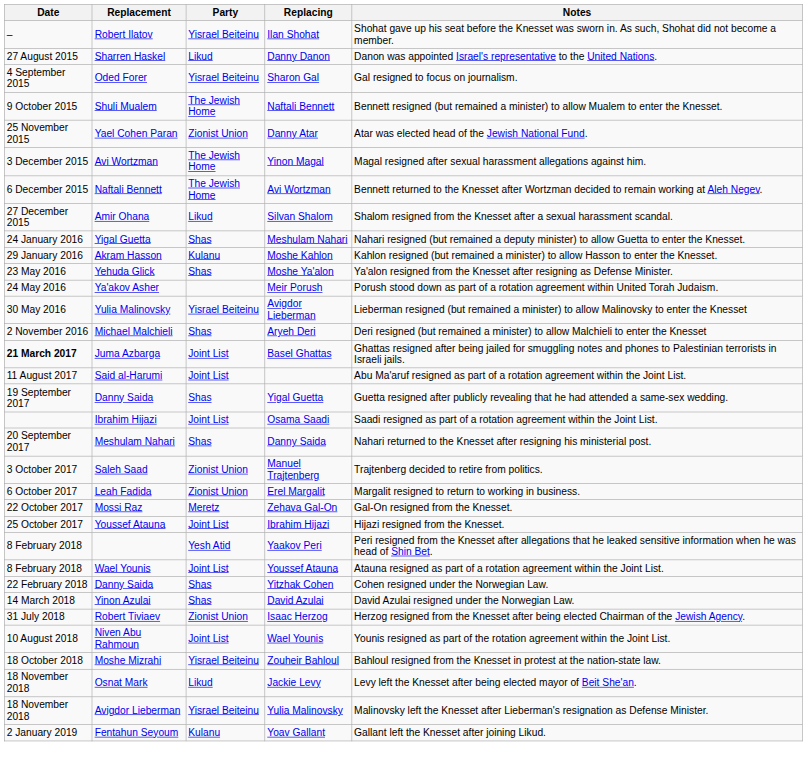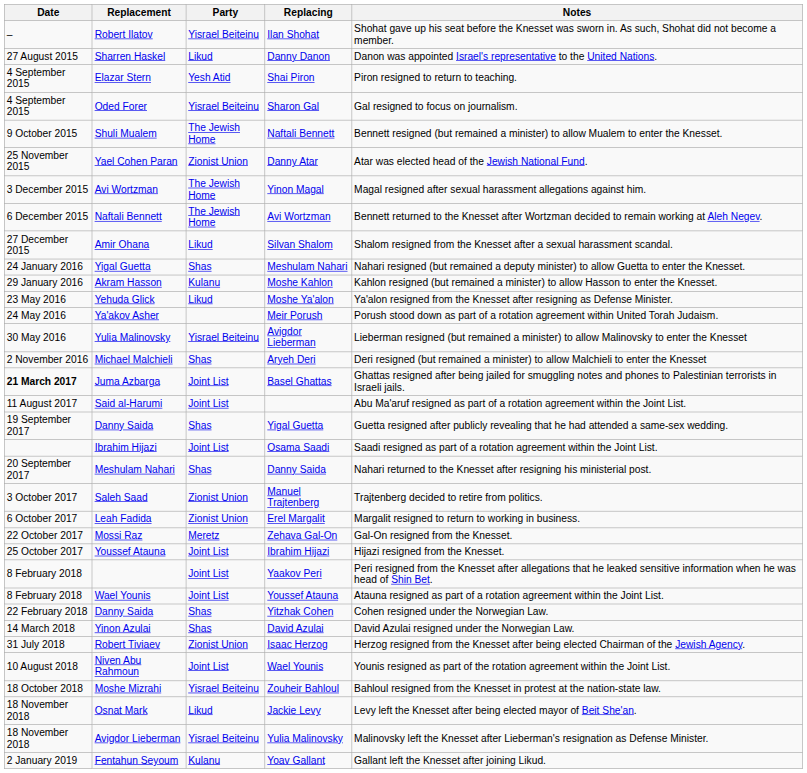 <table class=wikitable>
 <tr>
 <th>Date</th>
 <th>Replacement</th>
 <th>Party</th>
 <th>Replacing</th>
 <th>Notes</th>
 </tr>
 <tr>
 <td align=left>–</td>
 <td><a href='#'>Robert Ilatov</a></td>
 <td><a href='#'>Yisrael Beiteinu</a></td>
 <td><a href='#'>Ilan Shohat</a></td>
 <td>Shohat gave up his seat before the Knesset was sworn in.  As such, Shohat did not become a member.</td>
 </tr>
 <tr>
 <td>27 August 2015</td>
 <td><a href='#'>Sharren Haskel</a></td>
 <td><a href='#'>Likud</a></td>
 <td><a href='#'>Danny Danon</a></td>
 <td>Danon was appointed <a href='#'>Israel's representative</a> to the <a href='#'>United Nations</a>.</td>
+</tr>
+<tr>
+<td>4 September 2015</td>
+<td><a href='#'>Elazar Stern</a></td>
+<td><a href='#'>Yesh Atid</a></td>
+<td><a href='#'>Shai Piron</a></td>
+<td>Piron resigned to return to teaching.</td>
 </tr>
 <tr>
 <td>4 September 2015</td>
 <td><a href='#'>Oded Forer</a></td>
 <td><a href='#'>Yisrael Beiteinu</a></td>
 <td><a href='#'>Sharon Gal</a></td>
 <td>Gal resigned to focus on journalism.</td>
 </tr>
 <tr>
 <td>9 October 2015</td>
 <td><a href='#'>Shuli Mualem</a></td>
 <td><a href='#'>The Jewish Home</a></td>
 <td><a href='#'>Naftali Bennett</a></td>
 <td>Bennett resigned (but remained a minister) to allow Mualem to enter the Knesset.</td>
 </tr>
 <tr>
 <td>25 November 2015</td>
 <td><a href='#'>Yael Cohen Paran</a></td>
 <td><a href='#'>Zionist Union</a></td>
 <td><a href='#'>Danny Atar</a></td>
 <td>Atar was elected head of the <a href='#'>Jewish National Fund</a>.</td>
 </tr>
 <tr>
 <td>3 December 2015</td>
 <td><a href='#'>Avi Wortzman</a></td>
 <td><a href='#'>The Jewish Home</a></td>
 <td><a href='#'>Yinon Magal</a></td>
 <td>Magal resigned after sexual harassment allegations against him.</td>
 </tr>
 <tr>
 <td>6 December 2015</td>
 <td><a href='#'>Naftali Bennett</a></td>
 <td><a href='#'>The Jewish Home</a></td>
 <td><a href='#'>Avi Wortzman</a></td>
 <td>Bennett returned to the Knesset after Wortzman decided to remain working at <a href='#'>Aleh Negev</a>.</td>
 </tr>
 <tr>
 <td>27 December 2015</td>
 <td><a href='#'>Amir Ohana</a></td>
 <td><a href='#'>Likud</a></td>
 <td><a href='#'>Silvan Shalom</a></td>
 <td>Shalom resigned from the Knesset after a sexual harassment scandal.</td>
 </tr>
 <tr>
 <td>24 January 2016</td>
 <td><a href='#'>Yigal Guetta</a></td>
 <td><a href='#'>Shas</a></td>
 <td><a href='#'>Meshulam Nahari</a></td>
 <td>Nahari resigned (but remained a deputy minister) to allow Guetta to enter the Knesset.</td>
 </tr>
 <tr>
 <td>29 January 2016</td>
 <td><a href='#'>Akram Hasson</a></td>
 <td><a href='#'>Kulanu</a></td>
 <td><a href='#'>Moshe Kahlon</a></td>
 <td>Kahlon resigned (but remained a minister) to allow Hasson to enter the Knesset.</td>
 </tr>
 <tr>
 <td>23 May 2016</td>
 <td><a href='#'>Yehuda Glick</a></td>
-<td><a href='#'>Shas</a></td>
+<td><a href='#'>Likud</a></td>
 <td><a href='#'>Moshe Ya'alon</a></td>
 <td>Ya'alon resigned from the Knesset after resigning as Defense Minister.</td>
 </tr>
 <tr>
 <td>24 May 2016</td>
 <td><a href='#'>Ya'akov Asher</a></td>
 <td></td>
 <td><a href='#'>Meir Porush</a></td>
 <td>Porush stood down as part of a rotation agreement within United Torah Judaism.</td>
 </tr>
 <tr>
 <td>30 May 2016</td>
 <td><a href='#'>Yulia Malinovsky</a></td>
 <td><a href='#'>Yisrael Beiteinu</a></td>
 <td><a href='#'>Avigdor Lieberman</a></td>
 <td>Lieberman resigned (but remained a minister) to allow Malinovsky to enter the Knesset</td>
 </tr>
 <tr>
 <td>2 November 2016</td>
 <td><a href='#'>Michael Malchieli</a></td>
 <td><a href='#'>Shas</a></td>
 <td><a href='#'>Aryeh Deri</a></td>
 <td>Deri resigned (but remained a minister) to allow Malchieli to enter the Knesset</td>
 </tr>
 <tr>
 <td><strong>21 March 2017</strong></td>
 <td><a href='#'>Juma Azbarga</a></td>
 <td><a href='#'>Joint List</a></td>
 <td><a href='#'>Basel Ghattas</a></td>
 <td>Ghattas resigned after being jailed for smuggling notes and phones to Palestinian terrorists in Israeli jails.</td>
 </tr>
 <tr>
 <td>11 August 2017</td>
 <td><a href='#'>Said al-Harumi</a></td>
 <td><a href='#'>Joint List</a></td>
 <td></td>
 <td>Abu Ma'aruf resigned as part of a rotation agreement within the Joint List.</td>
 </tr>
 <tr>
 <td>19 September 2017</td>
 <td><a href='#'>Danny Saida</a></td>
 <td><a href='#'>Shas</a></td>
 <td><a href='#'>Yigal Guetta</a></td>
 <td>Guetta resigned after publicly revealing that he had attended a same-sex wedding.</td>
 </tr>
 <tr>
 <td></td>
 <td><a href='#'>Ibrahim Hijazi</a></td>
 <td><a href='#'>Joint List</a></td>
 <td><a href='#'>Osama Saadi</a></td>
 <td>Saadi resigned as part of a rotation agreement within the Joint List.</td>
 </tr>
 <tr>
 <td>20 September 2017</td>
 <td><a href='#'>Meshulam Nahari</a></td>
 <td><a href='#'>Shas</a></td>
 <td><a href='#'>Danny Saida</a></td>
 <td>Nahari returned to the Knesset after resigning his ministerial post.</td>
 </tr>
 <tr>
 <td>3 October 2017</td>
 <td><a href='#'>Saleh Saad</a></td>
 <td><a href='#'>Zionist Union</a></td>
 <td><a href='#'>Manuel Trajtenberg</a></td>
 <td>Trajtenberg decided to retire from politics.</td>
 </tr>
 <tr>
 <td>6 October 2017</td>
 <td><a href='#'>Leah Fadida</a></td>
 <td><a href='#'>Zionist Union</a></td>
 <td><a href='#'>Erel Margalit</a></td>
 <td>Margalit resigned to return to working in business.</td>
 </tr>
 <tr>
 <td>22 October 2017</td>
 <td><a href='#'>Mossi Raz</a></td>
 <td><a href='#'>Meretz</a></td>
 <td><a href='#'>Zehava Gal-On</a></td>
 <td>Gal-On resigned from the Knesset.</td>
 </tr>
 <tr>
 <td>25 October 2017</td>
 <td><a href='#'>Youssef Atauna</a></td>
 <td><a href='#'>Joint List</a></td>
 <td><a href='#'>Ibrahim Hijazi</a></td>
 <td>Hijazi resigned from the Knesset.</td>
 </tr>
 <tr>
 <td>8 February 2018</td>
 <td></td>
-<td><a href='#'>Yesh Atid</a></td>
+<td><a href='#'>Joint List</a></td>
 <td><a href='#'>Yaakov Peri</a></td>
 <td>Peri resigned from the Knesset after allegations that he leaked sensitive information when he was head of <a href='#'>Shin Bet</a>.</td>
 </tr>
 <tr>
 <td>8 February 2018</td>
 <td><a href='#'>Wael Younis</a></td>
 <td><a href='#'>Joint List</a></td>
 <td><a href='#'>Youssef Atauna</a></td>
 <td>Atauna resigned as part of a rotation agreement within the Joint List.</td>
 </tr>
 <tr>
 <td>22 February 2018</td>
 <td><a href='#'>Danny Saida</a></td>
 <td><a href='#'>Shas</a></td>
 <td><a href='#'>Yitzhak Cohen</a></td>
 <td>Cohen resigned under the Norwegian Law.</td>
 </tr>
 <tr>
 <td>14 March 2018</td>
 <td><a href='#'>Yinon Azulai</a></td>
 <td><a href='#'>Shas</a></td>
 <td><a href='#'>David Azulai</a></td>
 <td>David Azulai resigned under the Norwegian Law.</td>
 </tr>
 <tr>
 <td>31 July 2018</td>
 <td><a href='#'>Robert Tiviaev</a></td>
 <td><a href='#'>Zionist Union</a></td>
 <td><a href='#'>Isaac Herzog</a></td>
 <td>Herzog resigned from the Knesset after being elected Chairman of the <a href='#'>Jewish Agency</a>.</td>
 </tr>
 <tr>
 <td>10 August 2018</td>
 <td><a href='#'>Niven Abu Rahmoun</a></td>
 <td><a href='#'>Joint List</a></td>
 <td><a href='#'>Wael Younis</a></td>
 <td>Younis resigned as part of the rotation agreement within the Joint List.</td>
 </tr>
 <tr>
 <td>18 October 2018</td>
 <td><a href='#'>Moshe Mizrahi</a></td>
 <td><a href='#'>Yisrael Beiteinu</a></td>
 <td><a href='#'>Zouheir Bahloul</a></td>
 <td>Bahloul resigned from the Knesset in protest at the nation-state law.</td>
 </tr>
 <tr>
 <td>18 November 2018</td>
 <td><a href='#'>Osnat Mark</a></td>
 <td><a href='#'>Likud</a></td>
 <td><a href='#'>Jackie Levy</a></td>
 <td>Levy left the Knesset after being elected mayor of <a href='#'>Beit She'an</a>.</td>
 </tr>
 <tr>
 <td>18 November 2018</td>
 <td><a href='#'>Avigdor Lieberman</a></td>
 <td><a href='#'>Yisrael Beiteinu</a></td>
 <td><a href='#'>Yulia Malinovsky</a></td>
 <td>Malinovsky left the Knesset after Lieberman's resignation as Defense Minister.</td>
 </tr>
 <tr>
 <td>2 January 2019</td>
 <td><a href='#'>Fentahun Seyoum</a></td>
 <td><a href='#'>Kulanu</a></td>
 <td><a href='#'>Yoav Gallant</a></td>
 <td>Gallant left the Knesset after joining Likud.</td>
 </tr>
 </table>
